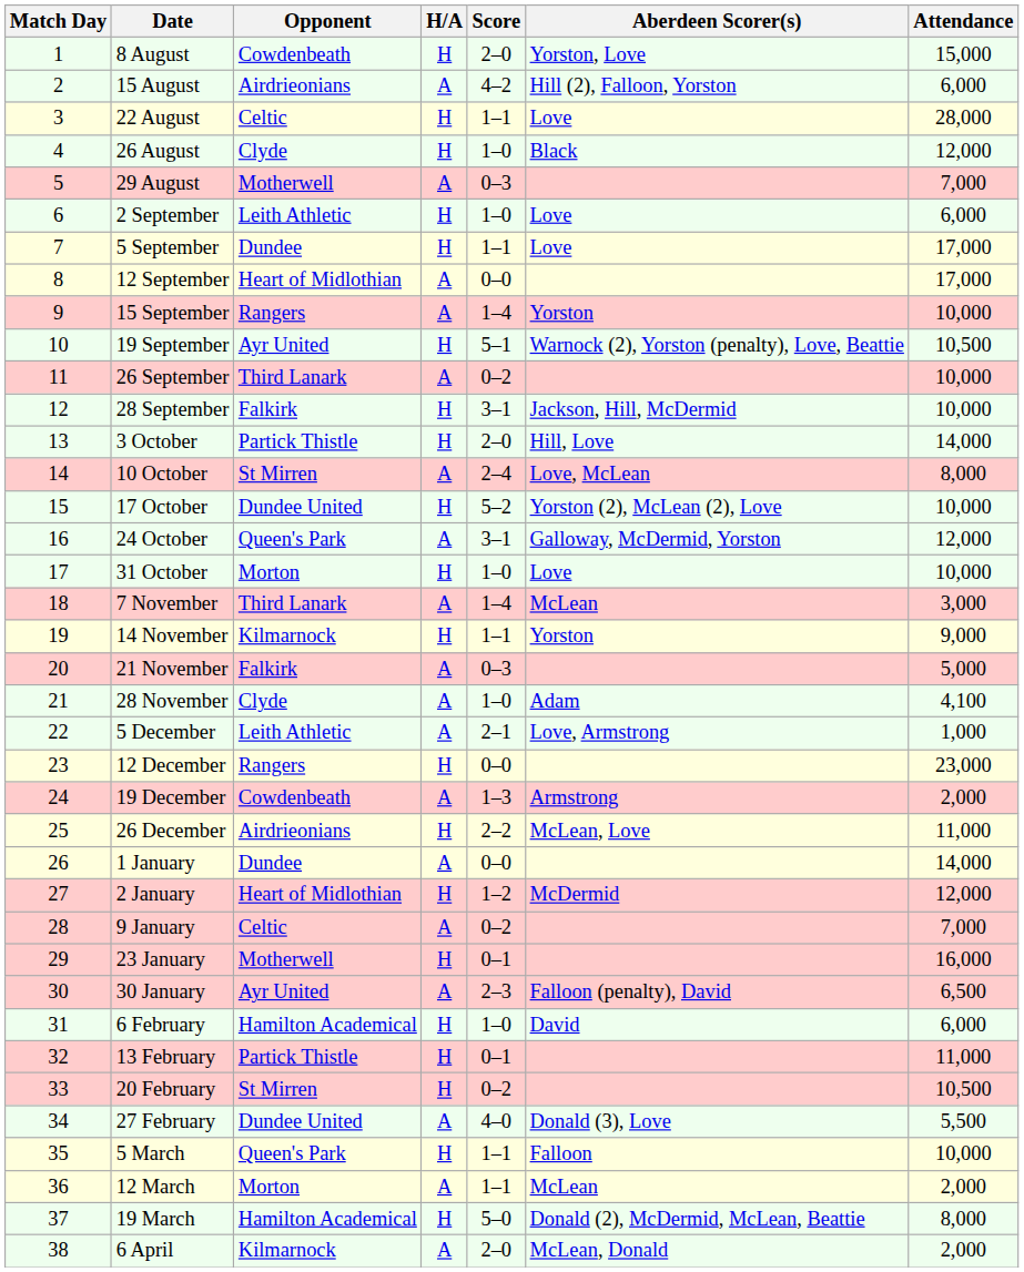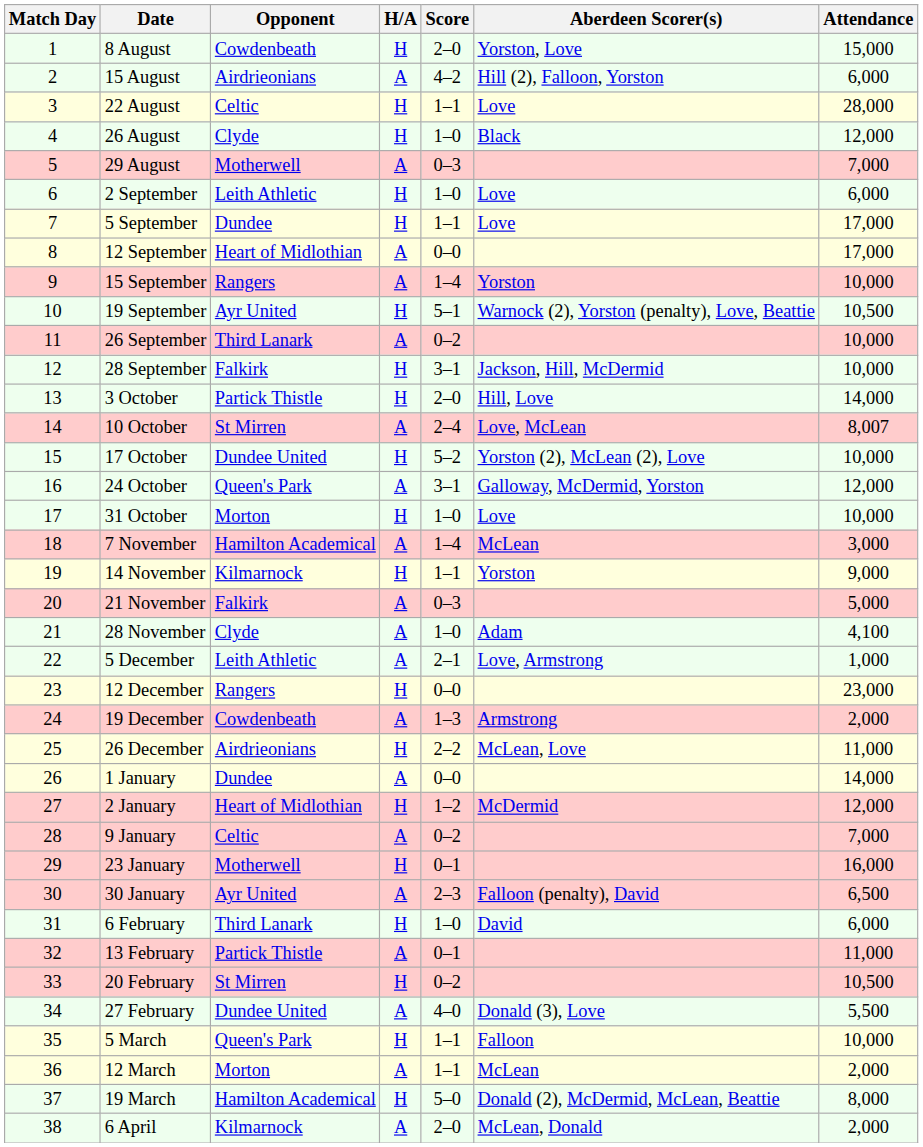 <table class="wikitable" style="text-align:center">
 <tr>
 <th>Match Day</th>
 <th>Date</th>
 <th>Opponent</th>
 <th>H/A</th>
 <th>Score</th>
 <th>Aberdeen Scorer(s)</th>
 <th>Attendance</th>
 </tr>
 <tr bgcolor=#EEFFEE>
 <td>1</td>
 <td align=left>8 August</td>
 <td align=left><a href='#'>Cowdenbeath</a></td>
 <td><a href='#'>H</a></td>
 <td>2–0</td>
 <td align=left><a href='#'>Yorston</a>, <a href='#'>Love</a></td>
 <td>15,000</td>
 </tr>
 <tr bgcolor=#EEFFEE>
 <td>2</td>
 <td align=left>15 August</td>
 <td align=left><a href='#'>Airdrieonians</a></td>
 <td><a href='#'>A</a></td>
 <td>4–2</td>
 <td align=left><a href='#'>Hill</a> (2), <a href='#'>Falloon</a>, <a href='#'>Yorston</a></td>
 <td>6,000</td>
 </tr>
 <tr bgcolor=#FFFFDD>
 <td>3</td>
 <td align=left>22 August</td>
 <td align=left><a href='#'>Celtic</a></td>
 <td><a href='#'>H</a></td>
 <td>1–1</td>
 <td align=left><a href='#'>Love</a></td>
 <td>28,000</td>
 </tr>
 <tr bgcolor=#EEFFEE>
 <td>4</td>
 <td align=left>26 August</td>
 <td align=left><a href='#'>Clyde</a></td>
 <td><a href='#'>H</a></td>
 <td>1–0</td>
 <td align=left><a href='#'>Black</a></td>
 <td>12,000</td>
 </tr>
 <tr bgcolor=#FFCCCC>
 <td>5</td>
 <td align=left>29 August</td>
 <td align=left><a href='#'>Motherwell</a></td>
 <td><a href='#'>A</a></td>
 <td>0–3</td>
 <td align=left></td>
 <td>7,000</td>
 </tr>
 <tr bgcolor=#EEFFEE>
 <td>6</td>
 <td align=left>2 September</td>
 <td align=left><a href='#'>Leith Athletic</a></td>
 <td><a href='#'>H</a></td>
 <td>1–0</td>
 <td align=left><a href='#'>Love</a></td>
 <td>6,000</td>
 </tr>
 <tr bgcolor=#FFFFDD>
 <td>7</td>
 <td align=left>5 September</td>
 <td align=left><a href='#'>Dundee</a></td>
 <td><a href='#'>H</a></td>
 <td>1–1</td>
 <td align=left><a href='#'>Love</a></td>
 <td>17,000</td>
 </tr>
 <tr bgcolor=#FFFFDD>
 <td>8</td>
 <td align=left>12 September</td>
 <td align=left><a href='#'>Heart of Midlothian</a></td>
 <td><a href='#'>A</a></td>
 <td>0–0</td>
 <td align=left></td>
 <td>17,000</td>
 </tr>
 <tr bgcolor=#FFCCCC>
 <td>9</td>
 <td align=left>15 September</td>
 <td align=left><a href='#'>Rangers</a></td>
 <td><a href='#'>A</a></td>
 <td>1–4</td>
 <td align=left><a href='#'>Yorston</a></td>
 <td>10,000</td>
 </tr>
 <tr bgcolor=#EEFFEE>
 <td>10</td>
 <td align=left>19 September</td>
 <td align=left><a href='#'>Ayr United</a></td>
 <td><a href='#'>H</a></td>
 <td>5–1</td>
 <td align=left><a href='#'>Warnock</a> (2), <a href='#'>Yorston</a> (penalty), <a href='#'>Love</a>, <a href='#'>Beattie</a></td>
 <td>10,500</td>
 </tr>
 <tr bgcolor=#FFCCCC>
 <td>11</td>
 <td align=left>26 September</td>
 <td align=left><a href='#'>Third Lanark</a></td>
 <td><a href='#'>A</a></td>
 <td>0–2</td>
 <td align=left></td>
 <td>10,000</td>
 </tr>
 <tr bgcolor=#EEFFEE>
 <td>12</td>
 <td align=left>28 September</td>
 <td align=left><a href='#'>Falkirk</a></td>
 <td><a href='#'>H</a></td>
 <td>3–1</td>
 <td align=left><a href='#'>Jackson</a>, <a href='#'>Hill</a>, <a href='#'>McDermid</a></td>
 <td>10,000</td>
 </tr>
 <tr bgcolor=#EEFFEE>
 <td>13</td>
 <td align=left>3 October</td>
 <td align=left><a href='#'>Partick Thistle</a></td>
 <td><a href='#'>H</a></td>
 <td>2–0</td>
 <td align=left><a href='#'>Hill</a>, <a href='#'>Love</a></td>
 <td>14,000</td>
 </tr>
 <tr bgcolor=#FFCCCC>
 <td>14</td>
 <td align=left>10 October</td>
 <td align=left><a href='#'>St Mirren</a></td>
 <td><a href='#'>A</a></td>
 <td>2–4</td>
 <td align=left><a href='#'>Love</a>, <a href='#'>McLean</a></td>
-<td>8,000</td>
+<td>8,007</td>
 </tr>
 <tr bgcolor=#EEFFEE>
 <td>15</td>
 <td align=left>17 October</td>
 <td align=left><a href='#'>Dundee United</a></td>
 <td><a href='#'>H</a></td>
 <td>5–2</td>
 <td align=left><a href='#'>Yorston</a> (2), <a href='#'>McLean</a> (2), <a href='#'>Love</a></td>
 <td>10,000</td>
 </tr>
 <tr bgcolor=#EEFFEE>
 <td>16</td>
 <td align=left>24 October</td>
 <td align=left><a href='#'>Queen's Park</a></td>
 <td><a href='#'>A</a></td>
 <td>3–1</td>
 <td align=left><a href='#'>Galloway</a>, <a href='#'>McDermid</a>, <a href='#'>Yorston</a></td>
 <td>12,000</td>
 </tr>
 <tr bgcolor=#EEFFEE>
 <td>17</td>
 <td align=left>31 October</td>
 <td align=left><a href='#'>Morton</a></td>
 <td><a href='#'>H</a></td>
 <td>1–0</td>
 <td align=left><a href='#'>Love</a></td>
 <td>10,000</td>
 </tr>
 <tr bgcolor=#FFCCCC>
 <td>18</td>
 <td align=left>7 November</td>
-<td align=left><a href='#'>Third Lanark</a></td>
+<td align=left><a href='#'>Hamilton Academical</a></td>
 <td><a href='#'>A</a></td>
 <td>1–4</td>
 <td align=left><a href='#'>McLean</a></td>
 <td>3,000</td>
 </tr>
 <tr bgcolor=#FFFFDD>
 <td>19</td>
 <td align=left>14 November</td>
 <td align=left><a href='#'>Kilmarnock</a></td>
 <td><a href='#'>H</a></td>
 <td>1–1</td>
 <td align=left><a href='#'>Yorston</a></td>
 <td>9,000</td>
 </tr>
 <tr bgcolor=#FFCCCC>
 <td>20</td>
 <td align=left>21 November</td>
 <td align=left><a href='#'>Falkirk</a></td>
 <td><a href='#'>A</a></td>
 <td>0–3</td>
 <td align=left></td>
 <td>5,000</td>
 </tr>
 <tr bgcolor=#EEFFEE>
 <td>21</td>
 <td align=left>28 November</td>
 <td align=left><a href='#'>Clyde</a></td>
 <td><a href='#'>A</a></td>
 <td>1–0</td>
 <td align=left><a href='#'>Adam</a></td>
 <td>4,100</td>
 </tr>
 <tr bgcolor=#EEFFEE>
 <td>22</td>
 <td align=left>5 December</td>
 <td align=left><a href='#'>Leith Athletic</a></td>
 <td><a href='#'>A</a></td>
 <td>2–1</td>
 <td align=left><a href='#'>Love</a>, <a href='#'>Armstrong</a></td>
 <td>1,000</td>
 </tr>
 <tr bgcolor=#FFFFDD>
 <td>23</td>
 <td align=left>12 December</td>
 <td align=left><a href='#'>Rangers</a></td>
 <td><a href='#'>H</a></td>
 <td>0–0</td>
 <td align=left></td>
 <td>23,000</td>
 </tr>
 <tr bgcolor=#FFCCCC>
 <td>24</td>
 <td align=left>19 December</td>
 <td align=left><a href='#'>Cowdenbeath</a></td>
 <td><a href='#'>A</a></td>
 <td>1–3</td>
 <td align=left><a href='#'>Armstrong</a></td>
 <td>2,000</td>
 </tr>
 <tr bgcolor=#FFFFDD>
 <td>25</td>
 <td align=left>26 December</td>
 <td align=left><a href='#'>Airdrieonians</a></td>
 <td><a href='#'>H</a></td>
 <td>2–2</td>
 <td align=left><a href='#'>McLean</a>, <a href='#'>Love</a></td>
 <td>11,000</td>
 </tr>
 <tr bgcolor=#FFFFDD>
 <td>26</td>
 <td align=left>1 January</td>
 <td align=left><a href='#'>Dundee</a></td>
 <td><a href='#'>A</a></td>
 <td>0–0</td>
 <td align=left></td>
 <td>14,000</td>
 </tr>
 <tr bgcolor=#FFCCCC>
 <td>27</td>
 <td align=left>2 January</td>
 <td align=left><a href='#'>Heart of Midlothian</a></td>
 <td><a href='#'>H</a></td>
 <td>1–2</td>
 <td align=left><a href='#'>McDermid</a></td>
 <td>12,000</td>
 </tr>
 <tr bgcolor=#FFCCCC>
 <td>28</td>
 <td align=left>9 January</td>
 <td align=left><a href='#'>Celtic</a></td>
 <td><a href='#'>A</a></td>
 <td>0–2</td>
 <td align=left></td>
 <td>7,000</td>
 </tr>
 <tr bgcolor=#FFCCCC>
 <td>29</td>
 <td align=left>23 January</td>
 <td align=left><a href='#'>Motherwell</a></td>
 <td><a href='#'>H</a></td>
 <td>0–1</td>
 <td align=left></td>
 <td>16,000</td>
 </tr>
 <tr bgcolor=#FFCCCC>
 <td>30</td>
 <td align=left>30 January</td>
 <td align=left><a href='#'>Ayr United</a></td>
 <td><a href='#'>A</a></td>
 <td>2–3</td>
 <td align=left><a href='#'>Falloon</a> (penalty), <a href='#'>David</a></td>
 <td>6,500</td>
 </tr>
 <tr bgcolor=#EEFFEE>
 <td>31</td>
 <td align=left>6 February</td>
-<td align=left><a href='#'>Hamilton Academical</a></td>
+<td align=left><a href='#'>Third Lanark</a></td>
 <td><a href='#'>H</a></td>
 <td>1–0</td>
 <td align=left><a href='#'>David</a></td>
 <td>6,000</td>
 </tr>
 <tr bgcolor=#FFCCCC>
 <td>32</td>
 <td align=left>13 February</td>
 <td align=left><a href='#'>Partick Thistle</a></td>
-<td><a href='#'>H</a></td>
+<td><a href='#'>A</a></td>
 <td>0–1</td>
 <td align=left></td>
 <td>11,000</td>
 </tr>
 <tr bgcolor=#FFCCCC>
 <td>33</td>
 <td align=left>20 February</td>
 <td align=left><a href='#'>St Mirren</a></td>
 <td><a href='#'>H</a></td>
 <td>0–2</td>
 <td align=left></td>
 <td>10,500</td>
 </tr>
 <tr bgcolor=#EEFFEE>
 <td>34</td>
 <td align=left>27 February</td>
 <td align=left><a href='#'>Dundee United</a></td>
 <td><a href='#'>A</a></td>
 <td>4–0</td>
 <td align=left><a href='#'>Donald</a> (3), <a href='#'>Love</a></td>
 <td>5,500</td>
 </tr>
 <tr bgcolor=#FFFFDD>
 <td>35</td>
 <td align=left>5 March</td>
 <td align=left><a href='#'>Queen's Park</a></td>
 <td><a href='#'>H</a></td>
 <td>1–1</td>
 <td align=left><a href='#'>Falloon</a></td>
 <td>10,000</td>
 </tr>
 <tr bgcolor=#FFFFDD>
 <td>36</td>
 <td align=left>12 March</td>
 <td align=left><a href='#'>Morton</a></td>
 <td><a href='#'>A</a></td>
 <td>1–1</td>
 <td align=left><a href='#'>McLean</a></td>
 <td>2,000</td>
 </tr>
 <tr bgcolor=#EEFFEE>
 <td>37</td>
 <td align=left>19 March</td>
 <td align=left><a href='#'>Hamilton Academical</a></td>
 <td><a href='#'>H</a></td>
 <td>5–0</td>
 <td align=left><a href='#'>Donald</a> (2), <a href='#'>McDermid</a>, <a href='#'>McLean</a>, <a href='#'>Beattie</a></td>
 <td>8,000</td>
 </tr>
 <tr bgcolor=#EEFFEE>
 <td>38</td>
 <td align=left>6 April</td>
 <td align=left><a href='#'>Kilmarnock</a></td>
 <td><a href='#'>A</a></td>
 <td>2–0</td>
 <td align=left><a href='#'>McLean</a>, <a href='#'>Donald</a></td>
 <td>2,000</td>
 </tr>
 </table>
